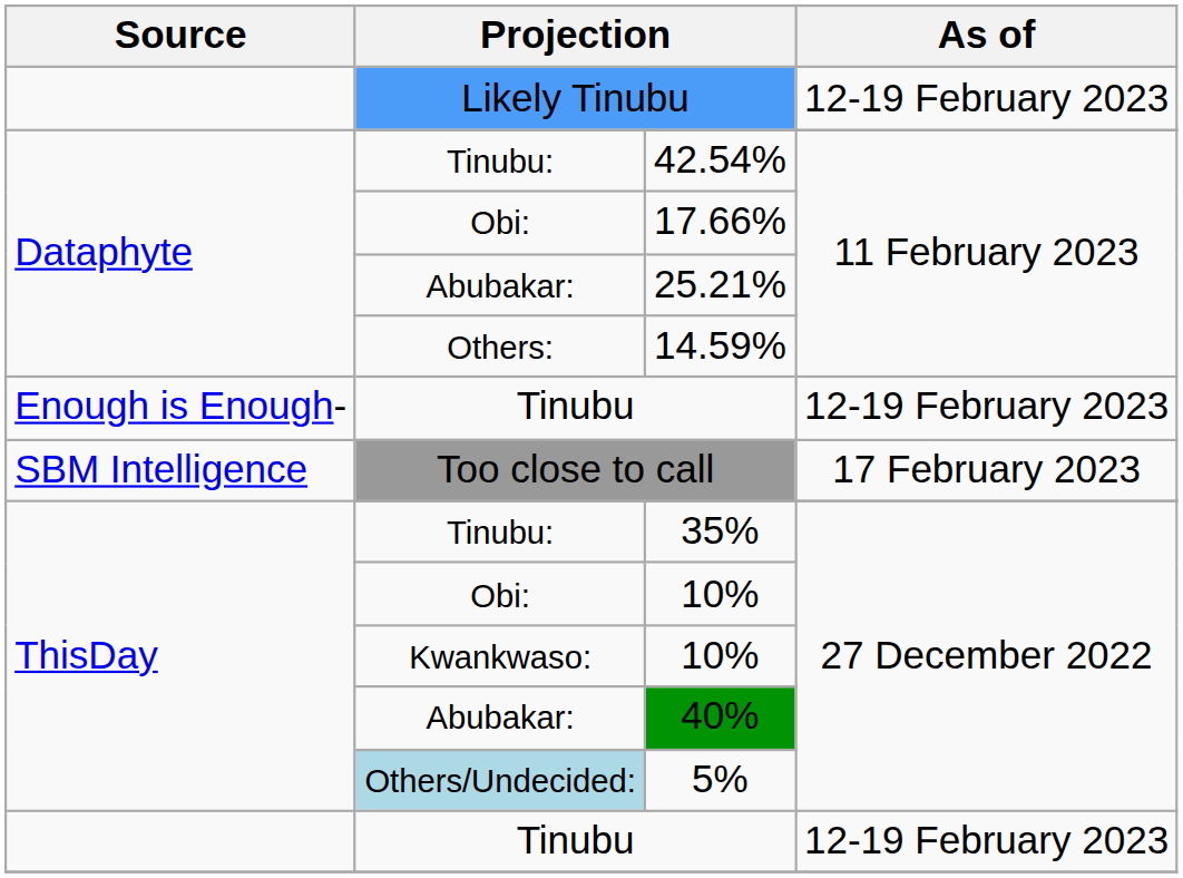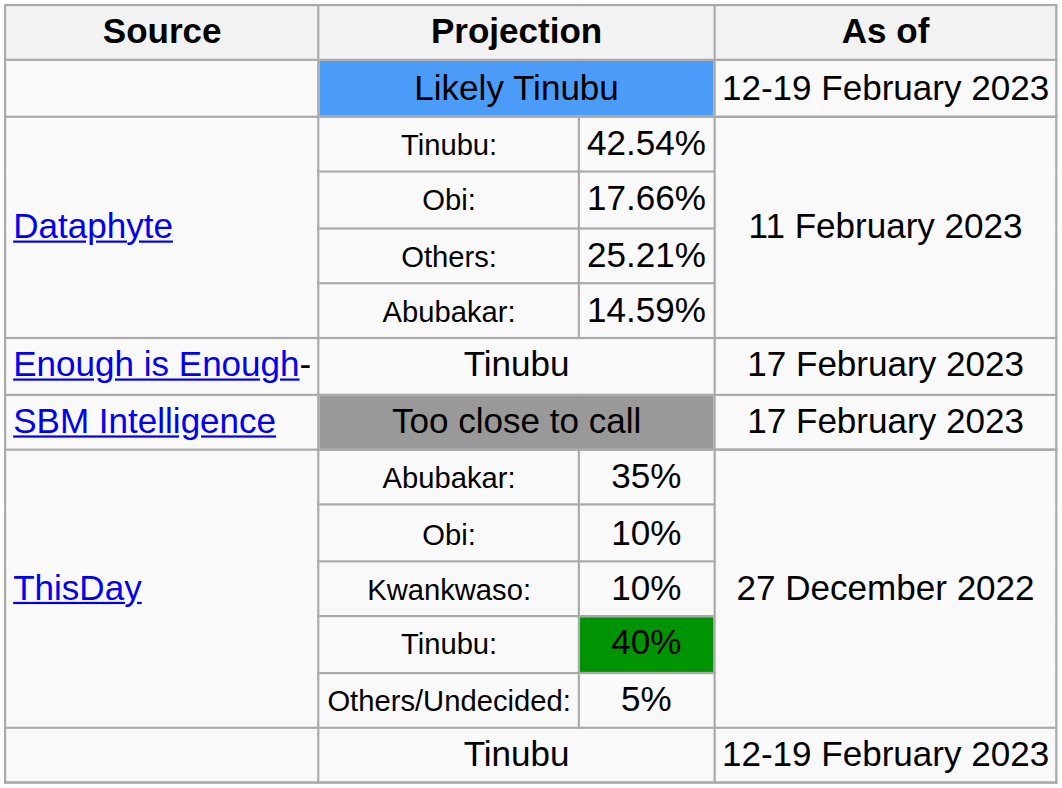 <table class="wikitable" style="text-align:center">
 <tr>
 <th>Source</th>
 <th colspan=2>Projection</th>
 <th>As of</th>
 </tr>
 <tr>
 <td align="left"></td>
 <td colspan=2 bgcolor=#4b9cf9>Likely Tinubu</td>
 <td>12-19 February 2023</td>
 </tr>
 <tr>
 <td rowspan=5 align="left"><a href='#'>Dataphyte</a></td>
 </tr>
 <tr>
 <td><small>Tinubu:</small></td>
 <td>42.54%</td>
 <td rowspan=4>11 February 2023</td>
 </tr>
 <tr>
 <td><small>Obi:</small></td>
 <td>17.66%</td>
 </tr>
 <tr>
-<td><small>Abubakar:</small></td>
+<td><small>Others:</small></td>
 <td>25.21%</td>
 </tr>
 <tr>
-<td><small>Others:</small></td>
+<td><small>Abubakar:</small></td>
 <td>14.59%</td>
 </tr>
 <tr>
 <td align="left"><a href='#'>Enough is Enough</a>-<br></td>
 <td colspan=2 >Tinubu</td>
-<td>12-19 February 2023</td>
+<td>17 February 2023</td>
 </tr>
 <tr>
 <td align="left"><a href='#'>SBM Intelligence</a></td>
 <td colspan=2 bgcolor=#999999>Too close to call</td>
 <td>17 February 2023</td>
 </tr>
 <tr>
 <td rowspan=6 align="left"><a href='#'>ThisDay</a></td>
 </tr>
 <tr>
-<td><small>Tinubu:</small></td>
+<td><small>Abubakar:</small></td>
 <td>35%</td>
 <td rowspan=5>27 December 2022</td>
 </tr>
 <tr>
 <td><small>Obi:</small></td>
 <td>10%</td>
 </tr>
 <tr>
 <td><small>Kwankwaso:</small></td>
 <td>10%</td>
 </tr>
 <tr>
-<td><small>Abubakar:</small></td>
+<td><small>Tinubu:</small></td>
 <td bgcolor=#009404>40%</td>
 </tr>
 <tr>
-<td style="background: lightblue;"><small>Others/Undecided:</small></td>
+<td><small>Others/Undecided:</small></td>
 <td>5%</td>
 </tr>
 <tr>
 <td align="left"></td>
 <td colspan=2 >Tinubu</td>
 <td>12-19 February 2023</td>
 </tr>
 <tr>
 </tr>
 </table>
